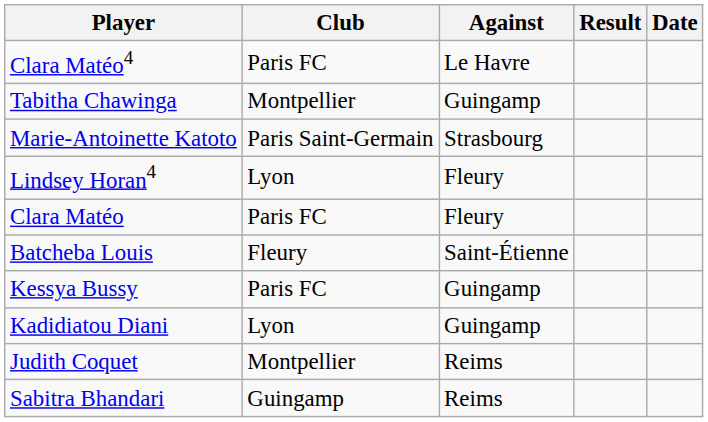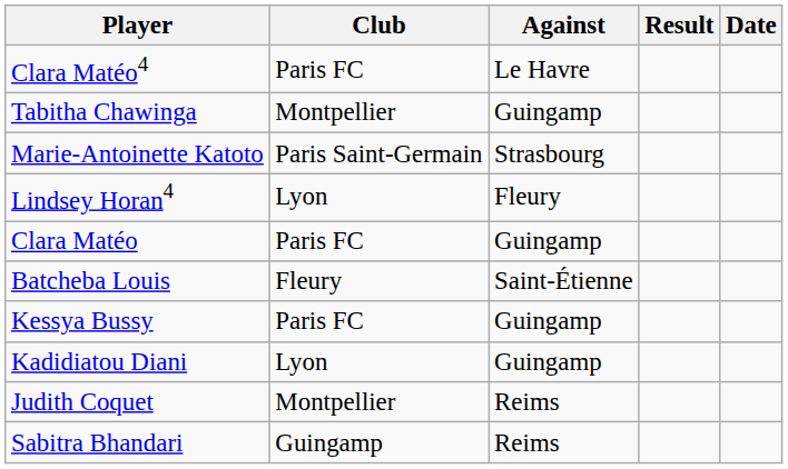 <table class="wikitable sortable">
 <tr>
 <th>Player</th>
 <th>Club</th>
 <th>Against</th>
 <th>Result</th>
 <th>Date</th>
 </tr>
 <tr>
 <td> <a href='#'>Clara Matéo</a><sup>4</sup></td>
 <td>Paris FC</td>
 <td>Le Havre</td>
 <td></td>
 <td></td>
 </tr>
 <tr>
 <td> <a href='#'>Tabitha Chawinga</a></td>
 <td>Montpellier</td>
 <td>Guingamp</td>
 <td></td>
 <td></td>
 </tr>
 <tr>
 <td> <a href='#'>Marie-Antoinette Katoto</a></td>
 <td>Paris Saint-Germain</td>
 <td>Strasbourg</td>
 <td></td>
 <td></td>
 </tr>
 <tr>
 <td> <a href='#'>Lindsey Horan</a><sup>4</sup></td>
 <td>Lyon</td>
 <td>Fleury</td>
 <td></td>
 <td></td>
 </tr>
 <tr>
 <td> <a href='#'>Clara Matéo</a></td>
 <td>Paris FC</td>
-<td>Fleury</td>
+<td>Guingamp</td>
 <td></td>
 <td></td>
 </tr>
 <tr>
 <td> <a href='#'>Batcheba Louis</a></td>
 <td>Fleury</td>
 <td>Saint-Étienne</td>
 <td></td>
 <td></td>
 </tr>
 <tr>
 <td> <a href='#'>Kessya Bussy</a></td>
 <td>Paris FC</td>
 <td>Guingamp</td>
 <td></td>
 <td></td>
 </tr>
 <tr>
 <td> <a href='#'>Kadidiatou Diani</a></td>
 <td>Lyon</td>
 <td>Guingamp</td>
 <td></td>
 <td></td>
 </tr>
 <tr>
 <td> <a href='#'>Judith Coquet</a></td>
 <td>Montpellier</td>
 <td>Reims</td>
 <td></td>
 <td></td>
 </tr>
 <tr>
 <td> <a href='#'>Sabitra Bhandari</a></td>
 <td>Guingamp</td>
 <td>Reims</td>
 <td></td>
 <td></td>
 </tr>
 </table>
